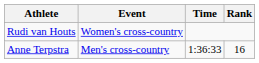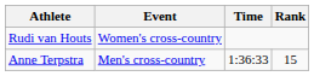 <table class="wikitable" style="font-size:90%">
 <tr>
 <th>Athlete</th>
 <th>Event</th>
 <th>Time</th>
 <th>Rank</th>
 </tr>
 <tr align=center>
 <td align=left><a href='#'>Rudi van Houts</a></td>
 <td align=left><a href='#'>Women's cross-country</a></td>
 <td colspan=2></td>
 </tr>
 <tr align=center>
 <td align=left><a href='#'>Anne Terpstra</a></td>
 <td align=left><a href='#'>Men's cross-country</a></td>
 <td>1:36:33</td>
-<td>16</td>
+<td>15</td>
 </tr>
 </table>
